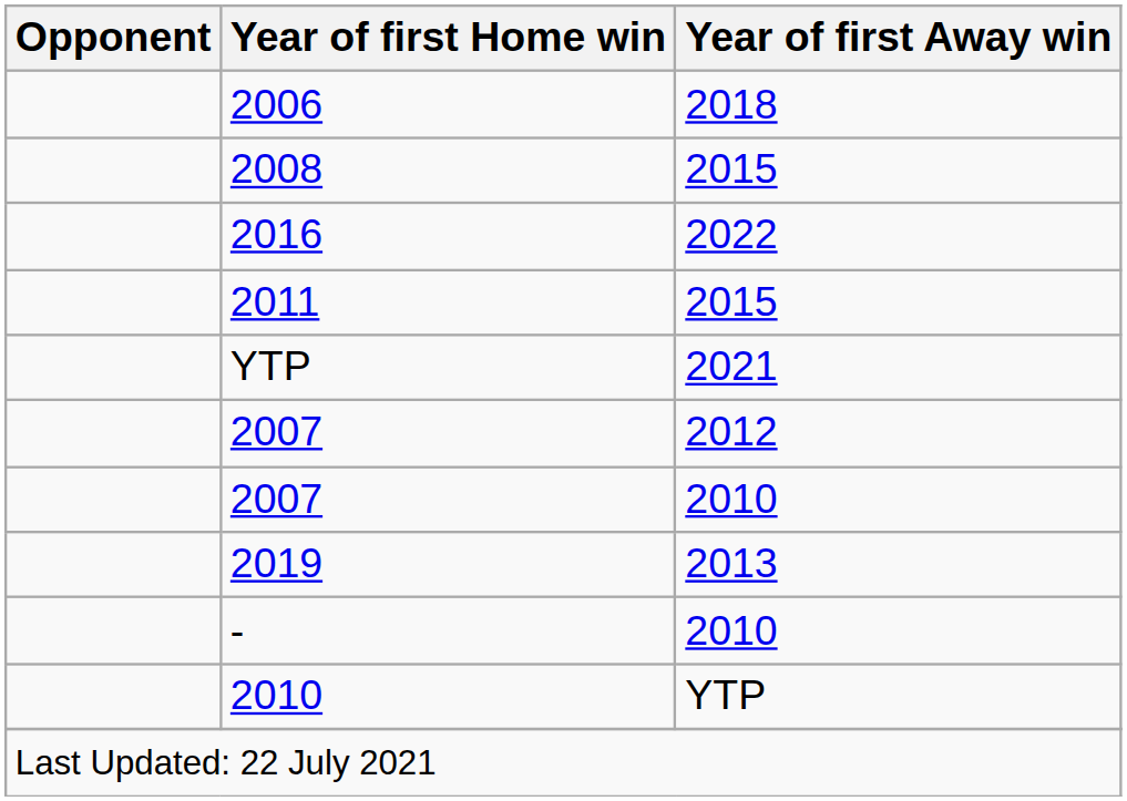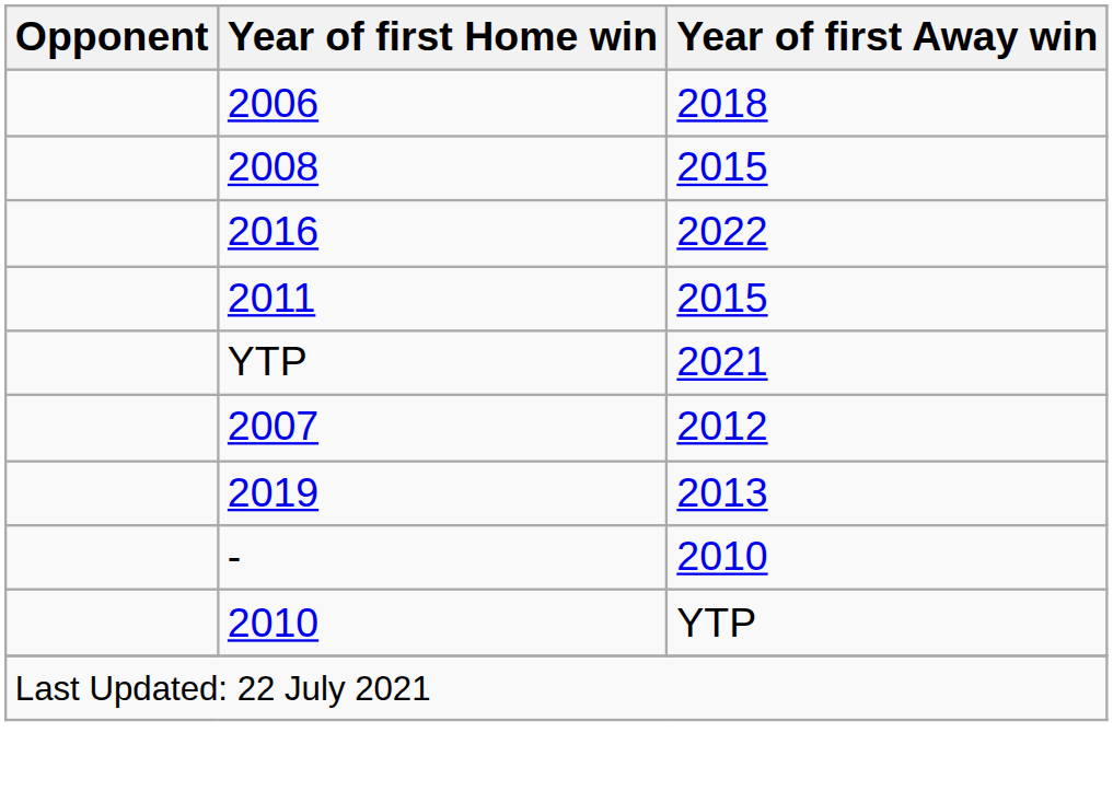 <table class="wikitable plainrowheaders sortable">
 <tr>
 <th>Opponent</th>
 <th>Year of first Home win</th>
 <th>Year of first Away win</th>
 </tr>
 <tr>
 <td></td>
 <td><a href='#'>2006</a></td>
 <td><a href='#'>2018</a></td>
 </tr>
 <tr>
 <td></td>
 <td><a href='#'>2008</a></td>
 <td><a href='#'>2015</a></td>
 </tr>
 <tr>
 <td></td>
 <td><a href='#'>2016</a></td>
 <td><a href='#'>2022</a></td>
 </tr>
 <tr>
 <td></td>
 <td><a href='#'>2011</a></td>
 <td><a href='#'>2015</a></td>
 </tr>
 <tr>
 <td></td>
 <td>YTP</td>
 <td><a href='#'>2021</a></td>
 </tr>
 <tr>
 <td></td>
 <td><a href='#'>2007</a></td>
 <td><a href='#'>2012</a></td>
 </tr>
 <tr>
 <td></td>
-<td><a href='#'>2007</a></td>
-<td><a href='#'>2010</a></td>
-</tr>
-<tr>
-<td></td>
 <td><a href='#'>2019</a></td>
 <td><a href='#'>2013</a></td>
 </tr>
 <tr>
 <td></td>
 <td>-</td>
 <td><a href='#'>2010</a></td>
 </tr>
 <tr>
 <td></td>
 <td><a href='#'>2010</a></td>
 <td>YTP</td>
 </tr>
 <tr>
 </tr>
 <tr class=sortbottom>
 <td colspan=3><small>Last Updated: 22 July 2021</small></td>
 </tr>
 </table>
